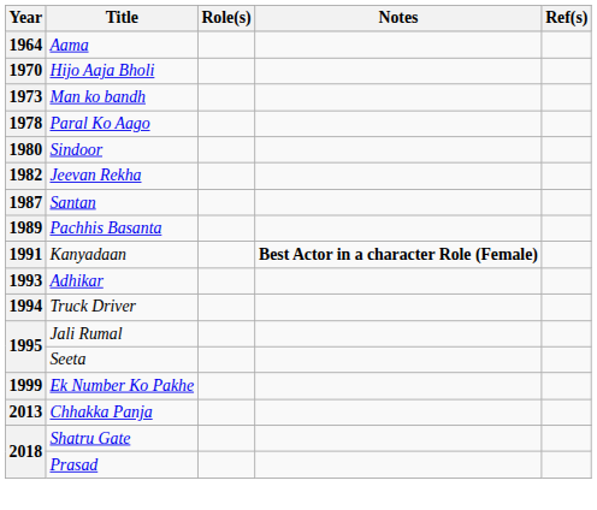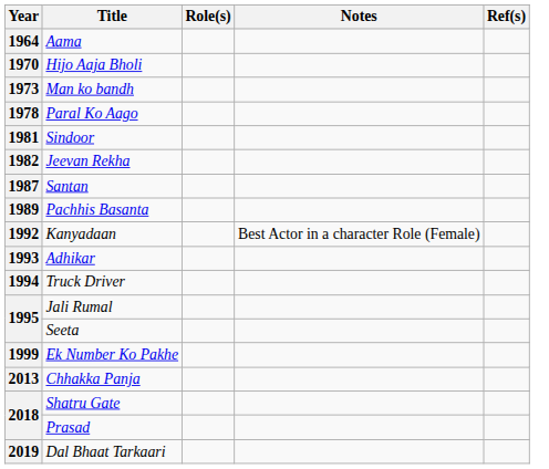 <table class="wikitable sortable plainrowheaders">
 <tr style="background:#ccc; text-align:center;">
 <th scope="col">Year</th>
 <th scope="col">Title</th>
 <th scope="col">Role(s)</th>
 <th scope="col" class="unsortable">Notes</th>
 <th scope="col" class="unsortable">Ref(s)</th>
 </tr>
 <tr>
 <th scope="row">1964</th>
 <td><em><a href='#'>Aama</a></em></td>
 <td></td>
 <td></td>
 <td style="text-align:center;"></td>
 </tr>
 <tr>
 <th scope="row">1970</th>
 <td><em><a href='#'>Hijo Aaja Bholi</a></em></td>
 <td></td>
 <td></td>
 <td></td>
 </tr>
 <tr>
 <th scope="row">1973</th>
 <td><em><a href='#'>Man ko bandh</a></em></td>
 <td></td>
 <td></td>
 <td></td>
 </tr>
 <tr>
 <th scope="row">1978</th>
 <td><em><a href='#'>Paral Ko Aago</a></em></td>
 <td></td>
 <td></td>
 <td></td>
 </tr>
 <tr>
-<th scope="row">1980</th>
+<th scope="row">1981</th>
 <td><em><a href='#'>Sindoor</a></em></td>
 <td></td>
 <td></td>
 <td></td>
 </tr>
 <tr>
 <th scope="row">1982</th>
 <td><em><a href='#'>Jeevan Rekha</a></em></td>
 <td></td>
 <td></td>
 <td></td>
 </tr>
 <tr>
 <th scope="row">1987</th>
 <td><em><a href='#'>Santan</a></em></td>
 <td></td>
 <td></td>
 <td></td>
 </tr>
 <tr>
 <th scope="row">1989</th>
 <td><em><a href='#'>Pachhis Basanta</a></em></td>
 <td></td>
 <td></td>
 <td></td>
 </tr>
 <tr>
-<th scope="row">1991</th>
+<th scope="row">1992</th>
 <td><em>Kanyadaan</em></td>
 <td></td>
-<td><strong>Best Actor in a character Role (Female)</strong></td>
+<td>Best Actor in a character Role (Female)</td>
 <td></td>
 </tr>
 <tr>
 <th scope="row">1993</th>
 <td><em><a href='#'>Adhikar</a></em></td>
 <td></td>
 <td></td>
 <td></td>
 </tr>
 <tr>
 <th scope="row">1994</th>
 <td><em>Truck Driver</em></td>
 <td></td>
 <td></td>
 <td></td>
 </tr>
 <tr>
 <th scope="row" ! rowspan="2">1995</th>
 <td><em>Jali Rumal</em></td>
 <td></td>
 <td></td>
 <td></td>
 </tr>
 <tr>
 <td><em>Seeta</em></td>
 <td></td>
 <td></td>
 <td></td>
 </tr>
 <tr>
 <th scope="row">1999</th>
 <td><em><a href='#'>Ek Number Ko Pakhe</a></em></td>
 <td></td>
 <td></td>
 <td></td>
 </tr>
 <tr>
 <th scope="row">2013</th>
 <td><em><a href='#'>Chhakka Panja</a></em></td>
 <td></td>
 <td></td>
 <td></td>
 </tr>
 <tr>
 <th rowspan="2" scope="row">2018</th>
 <td><em><a href='#'>Shatru Gate</a></em></td>
 <td></td>
 <td></td>
 <td></td>
 </tr>
 <tr>
 <td><em><a href='#'>Prasad</a></em></td>
 <td></td>
 <td></td>
 <td></td>
 </tr>
+<tr>
+<th scope="row">2019</th>
+<td><em>Dal Bhaat Tarkaari</em></td>
+<td></td>
+<td></td>
+<td></td>
+</tr>
 </table>
